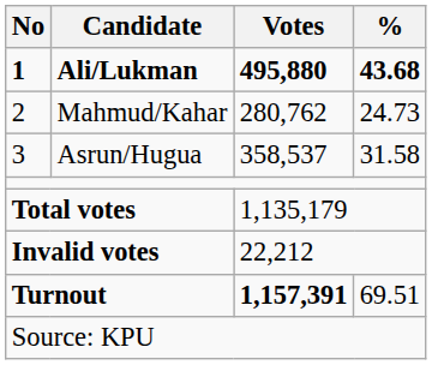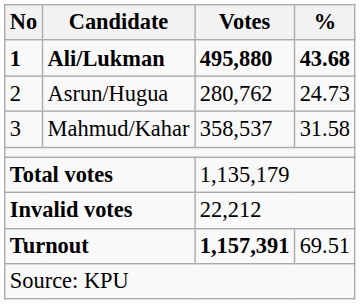 <table class="wikitable">
 <tr>
 <th>No</th>
 <th>Candidate</th>
 <th>Votes</th>
 <th>%</th>
 </tr>
 <tr>
 <td><strong>1</strong></td>
 <td><strong>Ali/Lukman</strong></td>
 <td><strong>495,880</strong></td>
 <td><strong>43.68</strong></td>
 </tr>
 <tr>
 <td>2</td>
-<td>Mahmud/Kahar</td>
+<td>Asrun/Hugua</td>
 <td>280,762</td>
 <td>24.73</td>
 </tr>
 <tr>
 <td>3</td>
-<td>Asrun/Hugua</td>
+<td>Mahmud/Kahar</td>
 <td>358,537</td>
 <td>31.58</td>
 </tr>
 <tr>
 <td colspan=4></td>
 </tr>
 <tr>
 <td colspan=2><strong>Total votes</strong></td>
 <td colspan=2>1,135,179</td>
 </tr>
 <tr>
 <td colspan=2><strong>Invalid votes</strong></td>
 <td colspan=2>22,212</td>
 </tr>
 <tr>
 <td colspan=2><strong>Turnout</strong></td>
 <td><strong>1,157,391</strong></td>
 <td>69.51</td>
 </tr>
 <tr>
 <td colspan=4>Source: KPU</td>
 </tr>
 </table>
